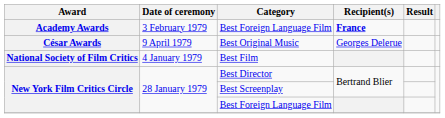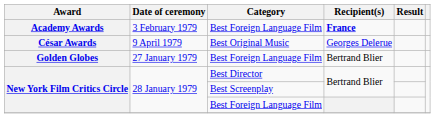 <table class="wikitable plainrowheaders sortable">
 <tr>
 <th scope="col">Award</th>
 <th scope="col">Date of ceremony</th>
 <th scope="col">Category</th>
 <th scope="col">Recipient(s)</th>
 <th scope="col">Result</th>
 <th scope="col" class="unsortable"></th>
 </tr>
 <tr>
 <th scope="row"><a href='#'>Academy Awards</a></th>
 <td rowspan="1"><a href='#'>3 February 1979</a></td>
 <td><a href='#'>Best Foreign Language Film</a></td>
 <td><strong><a href='#'>France</a></strong></td>
 <td></td>
 <td rowspan="1"></td>
 </tr>
 <tr>
 <th scope="row"><a href='#'>César Awards</a></th>
 <td rowspan="1"><a href='#'>9 April 1979</a></td>
 <td><a href='#'>Best Original Music</a></td>
 <td><a href='#'>Georges Delerue</a></td>
 <td></td>
 <td rowspan="1"></td>
 </tr>
 <tr>
-<th scope="row"><a href='#'>National Society of Film Critics</a></th>
-<td rowspan="1"><a href='#'>4 January 1979</a></td>
-<td><a href='#'>Best Film</a></td>
-<th></th>
+<th scope="row"><a href='#'>Golden Globes</a></th>
+<td rowspan="1"><a href='#'>27 January 1979</a></td>
+<td><a href='#'>Best Foreign Language Film</a></td>
+<td>Bertrand Blier</td>
 <td></td>
 <td rowspan="1"></td>
 </tr>
 <tr>
 <th scope="row" rowspan=3><a href='#'>New York Film Critics Circle</a></th>
 <td rowspan=3><a href='#'>28 January 1979</a></td>
 <td><a href='#'>Best Director</a></td>
 <td rowspan=2>Bertrand Blier</td>
 <td></td>
 <td rowspan=3></td>
 </tr>
 <tr>
 <td><a href='#'>Best Screenplay</a></td>
 <td></td>
 </tr>
 <tr>
 <td><a href='#'>Best Foreign Language Film</a></td>
 <th></th>
 <td></td>
 </tr>
 <tr>
 </tr>
 </table>
